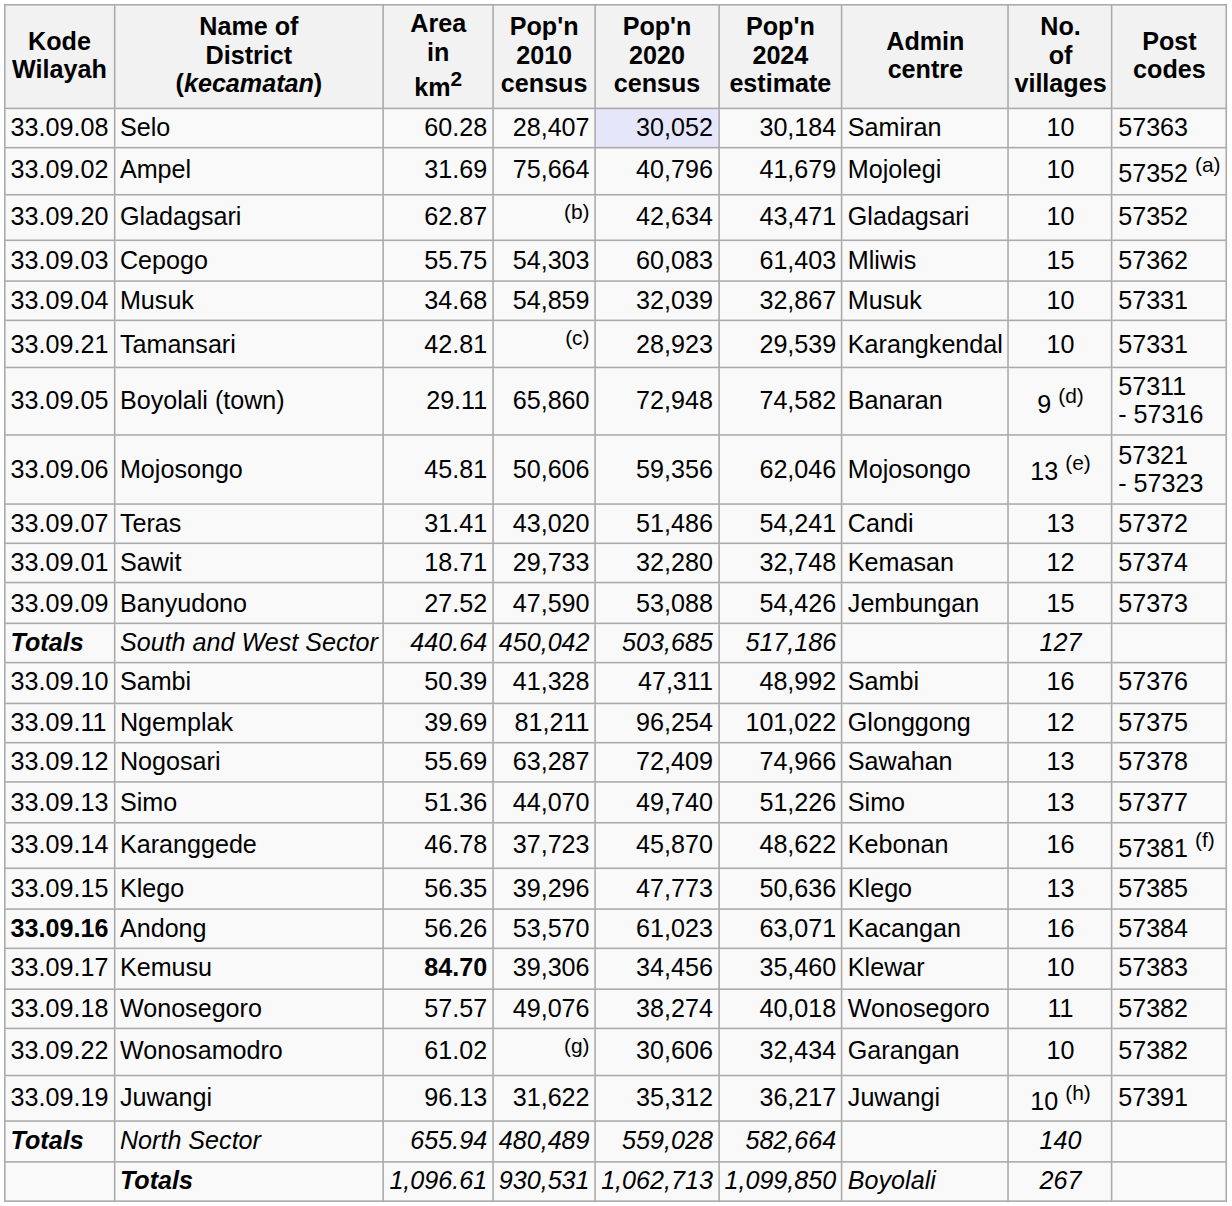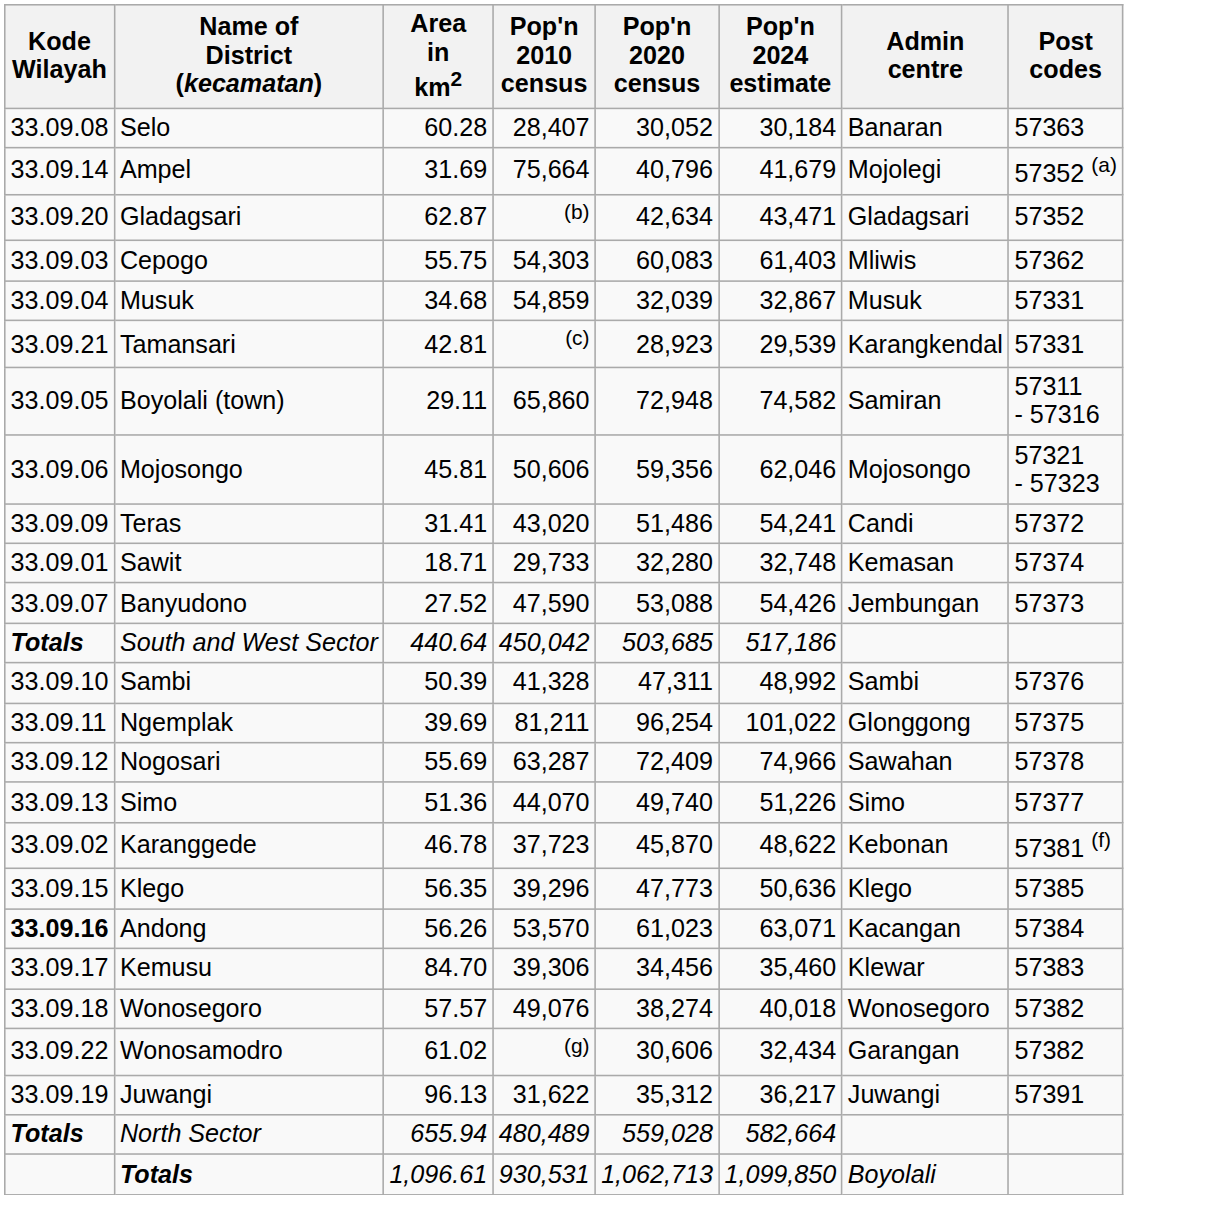 <table class="wikitable">
 <tr>
 <th>Kode <br>Wilayah</th>
 <th>Name of<br>District<br>(<em>kecamatan</em>)</th>
 <th>Area <br>in<br> km<sup>2</sup></th>
 <th>Pop'n <br>2010<br>census</th>
 <th>Pop'n <br>2020<br>census</th>
 <th>Pop'n <br>2024<br>estimate</th>
 <th>Admin<br>centre</th>
-<th>No.<br>of<br>villages</th>
 <th>Post<br>codes</th>
 </tr>
 <tr>
 <td>33.09.08</td>
 <td>Selo </td>
 <td align="right">60.28</td>
 <td align="right">28,407</td>
-<td align="right" style="background: lavender;">30,052</td>
+<td align="right">30,052</td>
 <td align="right">30,184</td>
-<td>Samiran</td>
-<td align="center">10</td>
+<td>Banaran</td>
 <td>57363</td>
 </tr>
 <tr>
-<td>33.09.02</td>
+<td>33.09.14</td>
 <td>Ampel </td>
 <td align="right">31.69</td>
 <td align="right">75,664</td>
 <td align="right">40,796</td>
 <td align="right">41,679</td>
 <td>Mojolegi</td>
-<td align="center">10</td>
 <td>57352 <sup>(a)</sup></td>
 </tr>
 <tr>
 <td>33.09.20</td>
 <td>Gladagsari </td>
 <td align="right">62.87</td>
 <td align="right"><sup>(b)</sup></td>
 <td align="right">42,634</td>
 <td align="right">43,471</td>
 <td>Gladagsari</td>
-<td align="center">10</td>
 <td>57352</td>
 </tr>
 <tr>
 <td>33.09.03</td>
 <td>Cepogo </td>
 <td align="right">55.75</td>
 <td align="right">54,303</td>
 <td align="right">60,083</td>
 <td align="right">61,403</td>
 <td>Mliwis</td>
-<td align="center">15</td>
 <td>57362</td>
 </tr>
 <tr>
 <td>33.09.04</td>
 <td>Musuk </td>
 <td align="right">34.68</td>
 <td align="right">54,859</td>
 <td align="right">32,039</td>
 <td align="right">32,867</td>
 <td>Musuk</td>
-<td align="center">10</td>
 <td>57331</td>
 </tr>
 <tr>
 <td>33.09.21</td>
 <td>Tamansari </td>
 <td align="right">42.81</td>
 <td align="right"><sup>(c)</sup></td>
 <td align="right">28,923</td>
 <td align="right">29,539</td>
 <td>Karangkendal</td>
-<td align="center">10</td>
 <td>57331</td>
 </tr>
 <tr>
 <td>33.09.05</td>
 <td>Boyolali  (town)</td>
 <td align="right">29.11</td>
 <td align="right">65,860</td>
 <td align="right">72,948</td>
 <td align="right">74,582</td>
-<td>Banaran</td>
-<td align="center">9  <sup>(d)</sup></td>
+<td>Samiran</td>
 <td>57311<br>- 57316</td>
 </tr>
 <tr>
 <td>33.09.06</td>
 <td>Mojosongo </td>
 <td align="right">45.81</td>
 <td align="right">50,606</td>
 <td align="right">59,356</td>
 <td align="right">62,046</td>
 <td>Mojosongo</td>
-<td align="center">13  <sup>(e)</sup></td>
 <td>57321<br>- 57323</td>
 </tr>
 <tr>
-<td>33.09.07</td>
+<td>33.09.09</td>
 <td>Teras </td>
 <td align="right">31.41</td>
 <td align="right">43,020</td>
 <td align="right">51,486</td>
 <td align="right">54,241</td>
 <td>Candi</td>
-<td align="center">13</td>
 <td>57372</td>
 </tr>
 <tr>
 <td>33.09.01</td>
 <td>Sawit </td>
 <td align="right">18.71</td>
 <td align="right">29,733</td>
 <td align="right">32,280</td>
 <td align="right">32,748</td>
 <td>Kemasan</td>
-<td align="center">12</td>
 <td>57374</td>
 </tr>
 <tr>
-<td>33.09.09</td>
+<td>33.09.07</td>
 <td>Banyudono </td>
 <td align="right">27.52</td>
 <td align="right">47,590</td>
 <td align="right">53,088</td>
 <td align="right">54,426</td>
 <td>Jembungan</td>
-<td align="center">15</td>
 <td>57373</td>
 </tr>
 <tr>
 <td><strong><em>Totals</em></strong></td>
 <td><em>South and West Sector</em></td>
 <td align="right"><em>440.64</em></td>
 <td align="right"><em>450,042</em></td>
 <td align="right"><em>503,685</em></td>
 <td align="right"><em>517,186</em></td>
 <td></td>
-<td align="center"><em>127</em></td>
 <td></td>
 </tr>
 <tr>
 <td>33.09.10</td>
 <td>Sambi </td>
 <td align="right">50.39</td>
 <td align="right">41,328</td>
 <td align="right">47,311</td>
 <td align="right">48,992</td>
 <td>Sambi</td>
-<td align="center">16</td>
 <td>57376</td>
 </tr>
 <tr>
 <td>33.09.11</td>
 <td>Ngemplak </td>
 <td align="right">39.69</td>
 <td align="right">81,211</td>
 <td align="right">96,254</td>
 <td align="right">101,022</td>
 <td>Glonggong</td>
-<td align="center">12</td>
 <td>57375</td>
 </tr>
 <tr>
 <td>33.09.12</td>
 <td>Nogosari </td>
 <td align="right">55.69</td>
 <td align="right">63,287</td>
 <td align="right">72,409</td>
 <td align="right">74,966</td>
 <td>Sawahan</td>
-<td align="center">13</td>
 <td>57378</td>
 </tr>
 <tr>
 <td>33.09.13</td>
 <td>Simo </td>
 <td align="right">51.36</td>
 <td align="right">44,070</td>
 <td align="right">49,740</td>
 <td align="right">51,226</td>
 <td>Simo</td>
-<td align="center">13</td>
 <td>57377</td>
 </tr>
 <tr>
-<td>33.09.14</td>
+<td>33.09.02</td>
 <td>Karanggede </td>
 <td align="right">46.78</td>
 <td align="right">37,723</td>
 <td align="right">45,870</td>
 <td align="right">48,622</td>
 <td>Kebonan</td>
-<td align="center">16</td>
 <td>57381 <sup>(f)</sup></td>
 </tr>
 <tr>
 <td>33.09.15</td>
 <td>Klego </td>
 <td align="right">56.35</td>
 <td align="right">39,296</td>
 <td align="right">47,773</td>
 <td align="right">50,636</td>
 <td>Klego</td>
-<td align="center">13</td>
 <td>57385</td>
 </tr>
 <tr>
 <td><strong>33.09.16</strong></td>
 <td>Andong </td>
 <td align="right">56.26</td>
 <td align="right">53,570</td>
 <td align="right">61,023</td>
 <td align="right">63,071</td>
 <td>Kacangan</td>
-<td align="center">16</td>
 <td>57384</td>
 </tr>
 <tr>
 <td>33.09.17</td>
 <td>Kemusu </td>
-<td align="right"><strong>84.70</strong></td>
+<td align="right">84.70</td>
 <td align="right">39,306</td>
 <td align="right">34,456</td>
 <td align="right">35,460</td>
 <td>Klewar</td>
-<td align="center">10</td>
 <td>57383</td>
 </tr>
 <tr>
 <td>33.09.18</td>
 <td>Wonosegoro </td>
 <td align="right">57.57</td>
 <td align="right">49,076</td>
 <td align="right">38,274</td>
 <td align="right">40,018</td>
 <td>Wonosegoro</td>
-<td align="center">11</td>
 <td>57382</td>
 </tr>
 <tr>
 <td>33.09.22</td>
 <td>Wonosamodro </td>
 <td align="right">61.02</td>
 <td align="right"><sup>(g)</sup></td>
 <td align="right">30,606</td>
 <td align="right">32,434</td>
 <td>Garangan</td>
-<td align="center">10</td>
 <td>57382</td>
 </tr>
 <tr>
 <td>33.09.19</td>
 <td>Juwangi </td>
 <td align="right">96.13</td>
 <td align="right">31,622</td>
 <td align="right">35,312</td>
 <td align="right">36,217</td>
 <td>Juwangi</td>
-<td align="center">10 <sup>(h)</sup></td>
 <td>57391</td>
 </tr>
 <tr>
 <td><strong><em>Totals</em></strong></td>
 <td><em>North Sector</em></td>
 <td align="right"><em>655.94</em></td>
 <td align="right"><em>480,489</em></td>
 <td align="right"><em>559,028</em></td>
 <td align="right"><em>582,664</em></td>
 <td></td>
-<td align="center"><em>140</em></td>
 <td></td>
 </tr>
 <tr>
 <td></td>
 <td><strong><em>Totals</em></strong></td>
 <td align="right"><em>1,096.61</em></td>
 <td align="right"><em>930,531</em></td>
 <td align="right"><em>1,062,713</em></td>
 <td align="right"><em>1,099,850</em></td>
 <td><em>Boyolali</em></td>
-<td align="center"><em>267</em></td>
 <td></td>
 </tr>
 </table>
